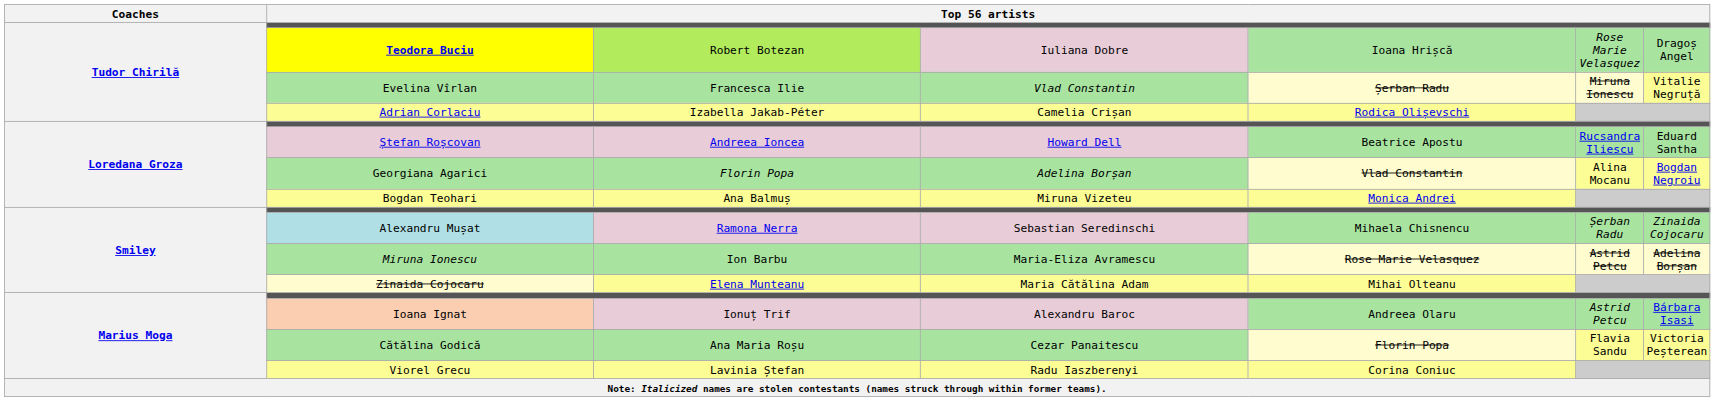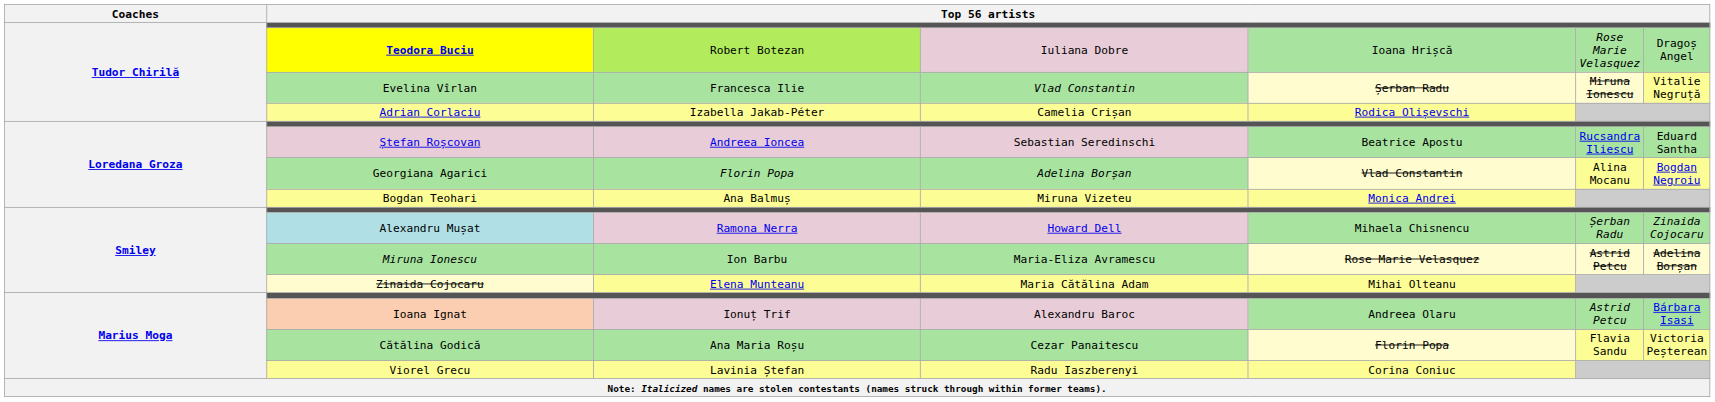 <table class="wikitable" style="text-align:center; width:100%;">
 <tr>
 <th scope="col" style="width:16%;">Coaches</th>
 <th scope="col" style="width:84%;" colspan="10">Top 56 artists</th>
 </tr>
 <tr>
 <th rowspan="4"><a href='#'>Tudor Chirilă</a></th>
 <td colspan="6" style="background:#555;"></td>
 </tr>
 <tr>
 <td width="20%" style="background:yellow;" width="14%"><strong><a href='#'>Teodora Buciu</a></strong></td>
 <td width="20%" style="background:#B2EC5D;" width="14%">Robert Botezan</td>
 <td width="20%" style="background:;" width="14%" bgcolor="#E8CCD7">Iuliana Dobre</td>
 <td width="20%" style="background:;" width="14%"  bgcolor="#A8E4A0">Ioana Hrișcă</td>
 <td width="20%" style="background:;" width="14%"  bgcolor="#A8E4A0"><em>Rose Marie Velasquez</em></td>
 <td width="20%" style="background:;" width="14%"  bgcolor="#A8E4A0">Dragoș Angel</td>
 </tr>
 <tr>
 <td style="background:;" bgcolor="#A8E4A0">Evelina Vîrlan</td>
 <td style="background:;" bgcolor="#A8E4A0">Francesca Ilie</td>
 <td style="background:;" bgcolor="#A8E4A0"><em>Vlad Constantin</em></td>
 <td style="background:;" bgcolor="#FFFDD0"><s>Șerban Radu</s></td>
 <td style="background:;" bgcolor="#FFFDD0"><s>Miruna Ionescu</s></td>
 <td style="background:;" bgcolor="#FDFD96">Vitalie Negruță</td>
 </tr>
 <tr>
 <td style="background:;" bgcolor="#FDFD96"><a href='#'>Adrian Corlaciu</a></td>
 <td style="background:;" bgcolor="#FDFD96">Izabella Jakab-Péter</td>
 <td style="background:;" bgcolor="#FDFD96">Camelia Crișan</td>
 <td style="background:;" bgcolor="#FDFD96"><a href='#'>Rodica Olișevschi</a></td>
 <td style="background:#ccc;" colspan="2"></td>
 </tr>
 <tr>
 <th rowspan="4"><a href='#'>Loredana Groza</a></th>
 <td colspan="6" style="background:#555;"></td>
 </tr>
 <tr>
 <td style="background:;" bgcolor="#E8CCD7"><a href='#'>Ștefan Roșcovan</a></td>
 <td style="background:;" bgcolor="#E8CCD7"><a href='#'>Andreea Ioncea</a></td>
-<td style="background:;" bgcolor="#E8CCD7"><a href='#'>Howard Dell</a></td>
+<td style="background:;" bgcolor="#E8CCD7">Sebastian Seredinschi</td>
 <td style="background:;" bgcolor="#A8E4A0">Beatrice Apostu</td>
 <td style="background:;" bgcolor="#A8E4A0"><a href='#'>Rucsandra Iliescu</a></td>
 <td style="background:;" bgcolor="#A8E4A0">Eduard Santha</td>
 </tr>
 <tr>
 <td style="background:;" bgcolor="#A8E4A0">Georgiana Agarici</td>
 <td style="background:;" bgcolor="#A8E4A0"><em>Florin Popa</em></td>
 <td style="background:;" bgcolor="#A8E4A0"><em>Adelina Borșan</em></td>
 <td style="background:;" bgcolor="#FFFDD0"><s>Vlad Constantin</s></td>
 <td style="background:;" bgcolor="#FDFD96">Alina Mocanu</td>
 <td style="background:;" bgcolor="#FDFD96"><a href='#'>Bogdan Negroiu</a></td>
 </tr>
 <tr>
 <td style="background:;" bgcolor="#FDFD96">Bogdan Teohari</td>
 <td style="background:;" bgcolor="#FDFD96">Ana Balmuș</td>
 <td style="background:;" bgcolor="#FDFD96">Miruna Vizeteu</td>
 <td style="background:;" bgcolor="#FDFD96"><a href='#'>Monica Andrei</a></td>
 <td style="background:#ccc;" colspan="2"></td>
 </tr>
 <tr>
 <th rowspan="4"><a href='#'>Smiley</a></th>
 <td colspan="6" style="background:#555;"></td>
 </tr>
 <tr>
 <td style="background:#B0E0E6;">Alexandru Mușat</td>
 <td style="background:;" bgcolor="#E8CCD7"><a href='#'>Ramona Nerra</a></td>
-<td style="background:;" bgcolor="#E8CCD7">Sebastian Seredinschi</td>
+<td style="background:;" bgcolor="#E8CCD7"><a href='#'>Howard Dell</a></td>
 <td style="background:;" bgcolor="#A8E4A0">Mihaela Chisnencu</td>
 <td style="background:;" bgcolor="#A8E4A0"><em>Șerban Radu</em></td>
 <td style="background:;" bgcolor="#A8E4A0"><em>Zinaida Cojocaru</em></td>
 </tr>
 <tr>
 <td style="background:;" bgcolor="#A8E4A0"><em>Miruna Ionescu</em></td>
 <td style="background:;" bgcolor="#A8E4A0">Ion Barbu</td>
 <td style="background:;" bgcolor="#A8E4A0">Maria-Eliza Avramescu</td>
 <td style="background:;" bgcolor="#FFFDD0"><s>Rose Marie Velasquez</s></td>
 <td style="background:;" bgcolor="#FFFDD0"><s>Astrid Petcu</s></td>
 <td style="background:;" bgcolor="#FFFDD0"><s>Adelina Borșan</s></td>
 </tr>
 <tr>
 <td style="background:;" bgcolor="#FFFDD0"><s>Zinaida Cojocaru</s></td>
 <td style="background:;" bgcolor="#FDFD96"><a href='#'>Elena Munteanu</a></td>
 <td style="background:;" bgcolor="#FDFD96">Maria Cătălina Adam</td>
 <td style="background:;" bgcolor="#FDFD96">Mihai Olteanu</td>
 <td style="background:#ccc;" colspan="2"></td>
 </tr>
 <tr>
 <th rowspan="4"><a href='#'>Marius Moga</a></th>
 <td colspan="6" style="background:#555;"></td>
 </tr>
 <tr>
 <td style="background:#FBCEB1;">Ioana Ignat</td>
 <td style="background:;" bgcolor="#E8CCD7">Ionuț Trif</td>
 <td style="background:;" bgcolor="#E8CCD7">Alexandru Baroc</td>
 <td style="background:;" bgcolor="#A8E4A0">Andreea Olaru</td>
 <td style="background:;" bgcolor="#A8E4A0"><em>Astrid Petcu</em></td>
 <td style="background:;" bgcolor="#A8E4A0"><a href='#'>Bárbara Isasi</a></td>
 </tr>
 <tr>
 <td style="background:;" bgcolor="#A8E4A0">Cătălina Godică</td>
 <td style="background:;" bgcolor="#A8E4A0">Ana Maria Roșu</td>
 <td style="background:;" bgcolor="#A8E4A0">Cezar Panaitescu</td>
 <td style="background:;" bgcolor="#FFFDD0"><s>Florin Popa</s></td>
 <td style="background:;" bgcolor="#FDFD96">Flavia Sandu</td>
 <td style="background:;" bgcolor="#FDFD96">Victoria Peșterean</td>
 </tr>
 <tr>
 <td style="background:;" bgcolor="#FDFD96">Viorel Grecu</td>
 <td style="background:;" bgcolor="#FDFD96">Lavinia Ștefan</td>
 <td style="background:;" bgcolor="#FDFD96">Radu Iaszberenyi</td>
 <td style="background:;" bgcolor="#FDFD96">Corina Coniuc</td>
 <td style="background:#ccc;" colspan="2"></td>
 </tr>
 <tr>
 <th colspan="7"><small>Note: <em>Italicized</em> names are stolen contestants (names struck through within former teams).</small></th>
 </tr>
 </table>
